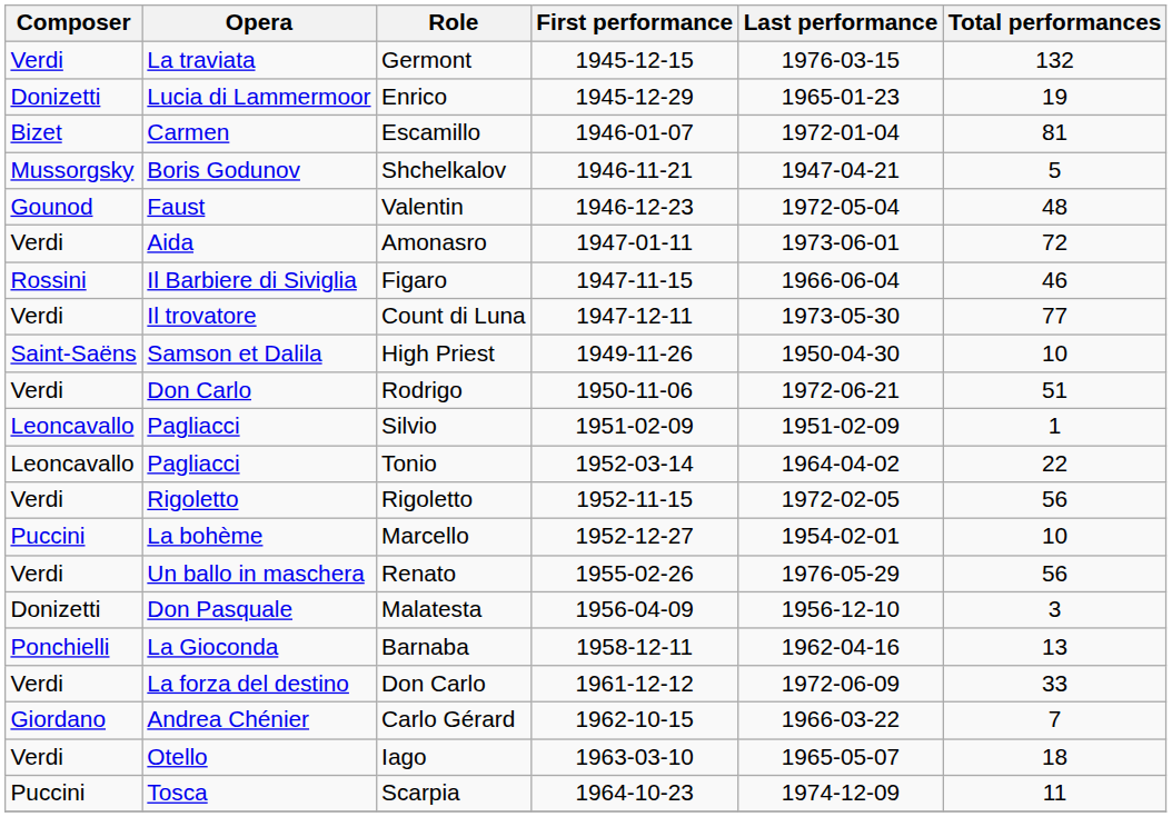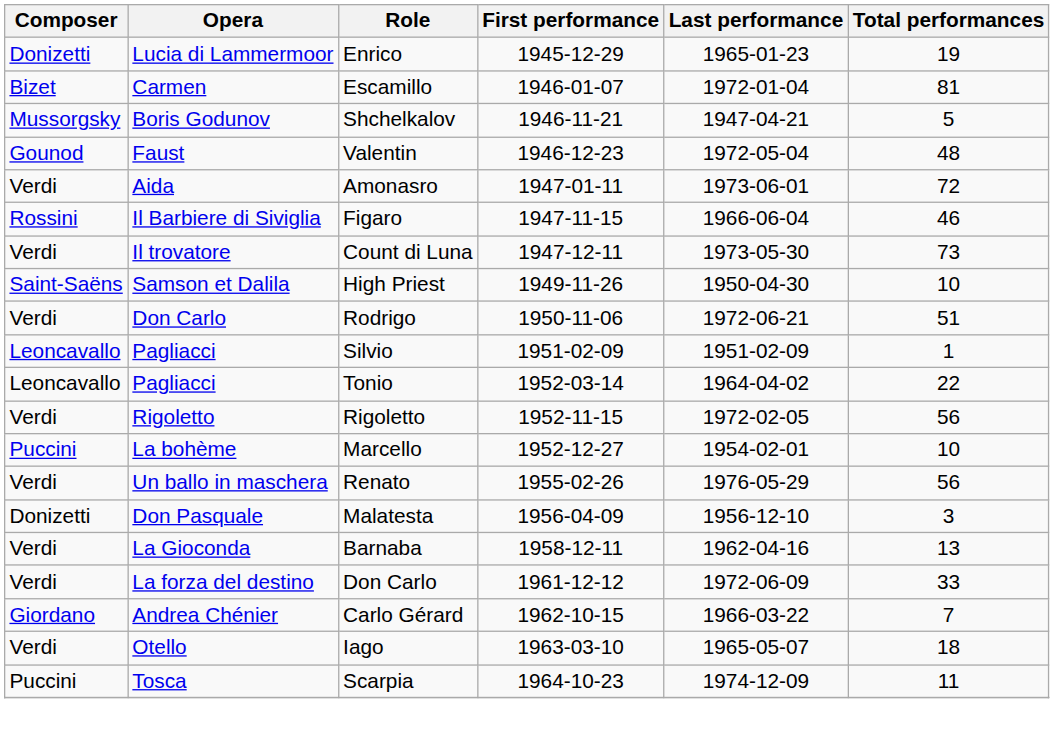 <table class="wikitable sortable">
 <tr>
 <th>Composer</th>
 <th>Opera</th>
 <th>Role</th>
 <th>First performance</th>
 <th>Last performance</th>
 <th>Total performances</th>
-</tr>
-<tr>
-<td><a href='#'>Verdi</a></td>
-<td><a href='#'>La traviata</a></td>
-<td>Germont</td>
-<td align="center">1945-12-15</td>
-<td align="center">1976-03-15</td>
-<td align="center">132</td>
 </tr>
 <tr>
 <td><a href='#'>Donizetti</a></td>
 <td><a href='#'>Lucia di Lammermoor</a></td>
 <td>Enrico</td>
 <td align="center">1945-12-29</td>
 <td align="center">1965-01-23</td>
 <td align="center">19</td>
 </tr>
 <tr>
 <td><a href='#'>Bizet</a></td>
 <td><a href='#'>Carmen</a></td>
 <td>Escamillo</td>
 <td align="center">1946-01-07</td>
 <td align="center">1972-01-04</td>
 <td align="center">81</td>
 </tr>
 <tr>
 <td><a href='#'>Mussorgsky</a></td>
 <td><a href='#'>Boris Godunov</a></td>
 <td>Shchelkalov</td>
 <td align="center">1946-11-21</td>
 <td align="center">1947-04-21</td>
 <td align="center">5</td>
 </tr>
 <tr>
 <td><a href='#'>Gounod</a></td>
 <td><a href='#'>Faust</a></td>
 <td>Valentin</td>
 <td align="center">1946-12-23</td>
 <td align="center">1972-05-04</td>
 <td align="center">48</td>
 </tr>
 <tr>
 <td>Verdi</td>
 <td><a href='#'>Aida</a></td>
 <td>Amonasro</td>
 <td align="center">1947-01-11</td>
 <td align="center">1973-06-01</td>
 <td align="center">72</td>
 </tr>
 <tr>
 <td><a href='#'>Rossini</a></td>
 <td><a href='#'>Il Barbiere di Siviglia</a></td>
 <td>Figaro</td>
 <td align="center">1947-11-15</td>
 <td align="center">1966-06-04</td>
 <td align="center">46</td>
 </tr>
 <tr>
 <td>Verdi</td>
 <td><a href='#'>Il trovatore</a></td>
 <td>Count di Luna</td>
 <td align="center">1947-12-11</td>
 <td align="center">1973-05-30</td>
-<td align="center">77</td>
+<td align="center">73</td>
 </tr>
 <tr>
 <td><a href='#'>Saint-Saëns</a></td>
 <td><a href='#'>Samson et Dalila</a></td>
 <td>High Priest</td>
 <td align="center">1949-11-26</td>
 <td align="center">1950-04-30</td>
 <td align="center">10</td>
 </tr>
 <tr>
 <td>Verdi</td>
 <td><a href='#'>Don Carlo</a></td>
 <td>Rodrigo</td>
 <td align="center">1950-11-06</td>
 <td align="center">1972-06-21</td>
 <td align="center">51</td>
 </tr>
 <tr>
 <td><a href='#'>Leoncavallo</a></td>
 <td><a href='#'>Pagliacci</a></td>
 <td>Silvio</td>
 <td align="center">1951-02-09</td>
 <td align="center">1951-02-09</td>
 <td align="center">1</td>
 </tr>
 <tr>
 <td>Leoncavallo</td>
 <td><a href='#'>Pagliacci</a></td>
 <td>Tonio</td>
 <td align="center">1952-03-14</td>
 <td align="center">1964-04-02</td>
 <td align="center">22</td>
 </tr>
 <tr>
 <td>Verdi</td>
 <td><a href='#'>Rigoletto</a></td>
 <td>Rigoletto</td>
 <td align="center">1952-11-15</td>
 <td align="center">1972-02-05</td>
 <td align="center">56</td>
 </tr>
 <tr>
 <td><a href='#'>Puccini</a></td>
 <td><a href='#'>La bohème</a></td>
 <td>Marcello</td>
 <td align="center">1952-12-27</td>
 <td align="center">1954-02-01</td>
 <td align="center">10</td>
 </tr>
 <tr>
 <td>Verdi</td>
 <td><a href='#'>Un ballo in maschera</a></td>
 <td>Renato</td>
 <td align="center">1955-02-26</td>
 <td align="center">1976-05-29</td>
 <td align="center">56</td>
 </tr>
 <tr>
 <td>Donizetti</td>
 <td><a href='#'>Don Pasquale</a></td>
 <td>Malatesta</td>
 <td align="center">1956-04-09</td>
 <td align="center">1956-12-10</td>
 <td align="center">3</td>
 </tr>
 <tr>
-<td><a href='#'>Ponchielli</a></td>
+<td>Verdi</td>
 <td><a href='#'>La Gioconda</a></td>
 <td>Barnaba</td>
 <td align="center">1958-12-11</td>
 <td align="center">1962-04-16</td>
 <td align="center">13</td>
 </tr>
 <tr>
 <td>Verdi</td>
 <td><a href='#'>La forza del destino</a></td>
 <td>Don Carlo</td>
 <td align="center">1961-12-12</td>
 <td align="center">1972-06-09</td>
 <td align="center">33</td>
 </tr>
 <tr>
 <td><a href='#'>Giordano</a></td>
 <td><a href='#'>Andrea Chénier</a></td>
 <td>Carlo Gérard</td>
 <td align="center">1962-10-15</td>
 <td align="center">1966-03-22</td>
 <td align="center">7</td>
 </tr>
 <tr>
 <td>Verdi</td>
 <td><a href='#'>Otello</a></td>
 <td>Iago</td>
 <td align="center">1963-03-10</td>
 <td align="center">1965-05-07</td>
 <td align="center">18</td>
 </tr>
 <tr>
 <td>Puccini</td>
 <td><a href='#'>Tosca</a></td>
 <td>Scarpia</td>
 <td align="center">1964-10-23</td>
 <td align="center">1974-12-09</td>
 <td align="center">11</td>
 </tr>
 <tr>
 </tr>
 <tr class="sortbottom">
 </tr>
 </table>
